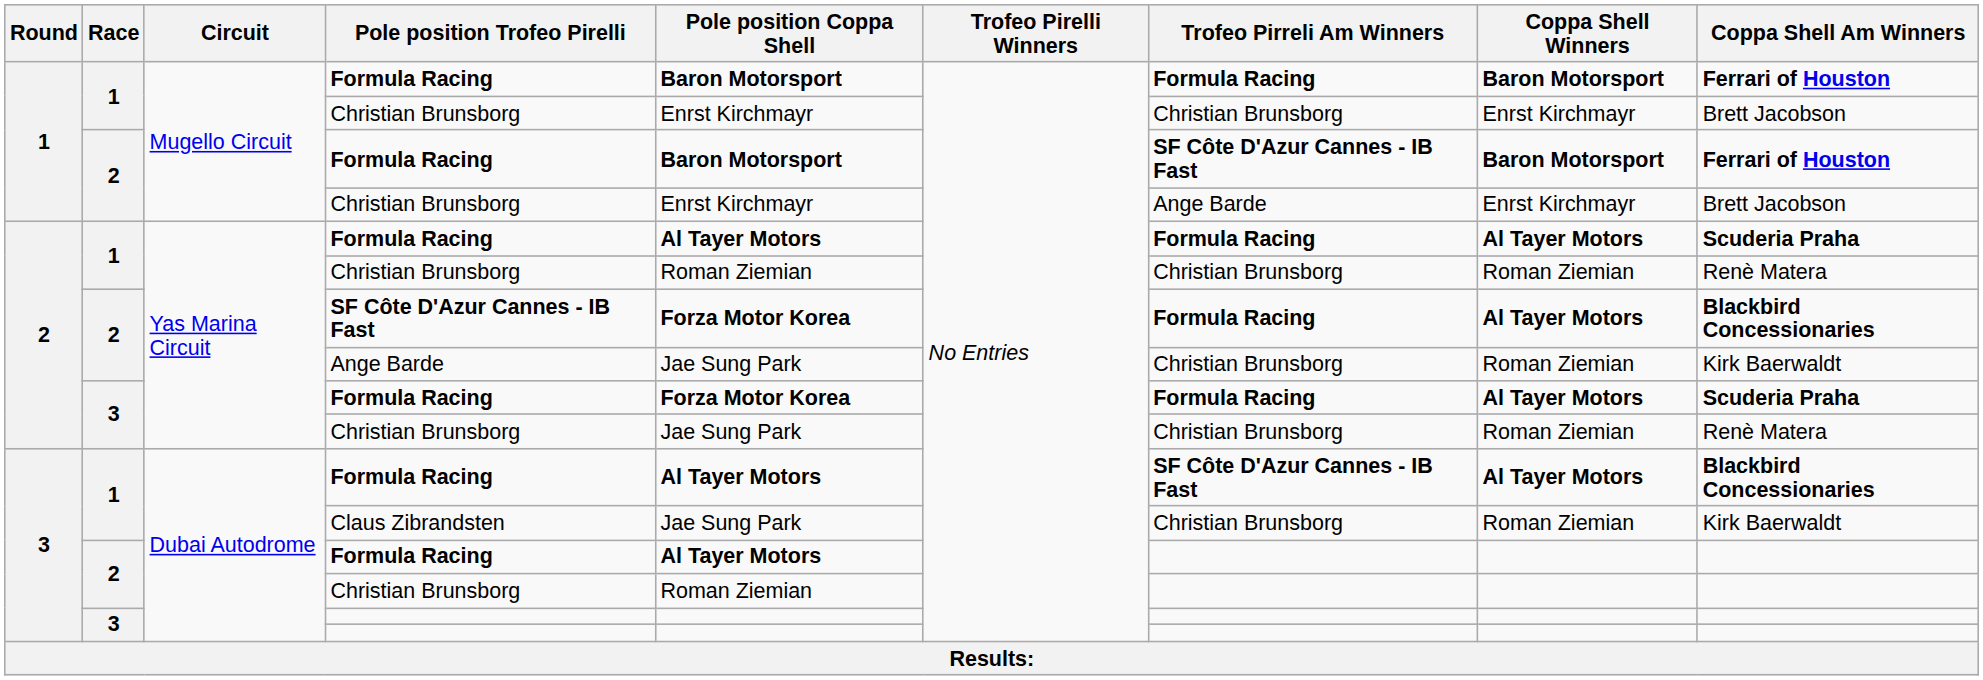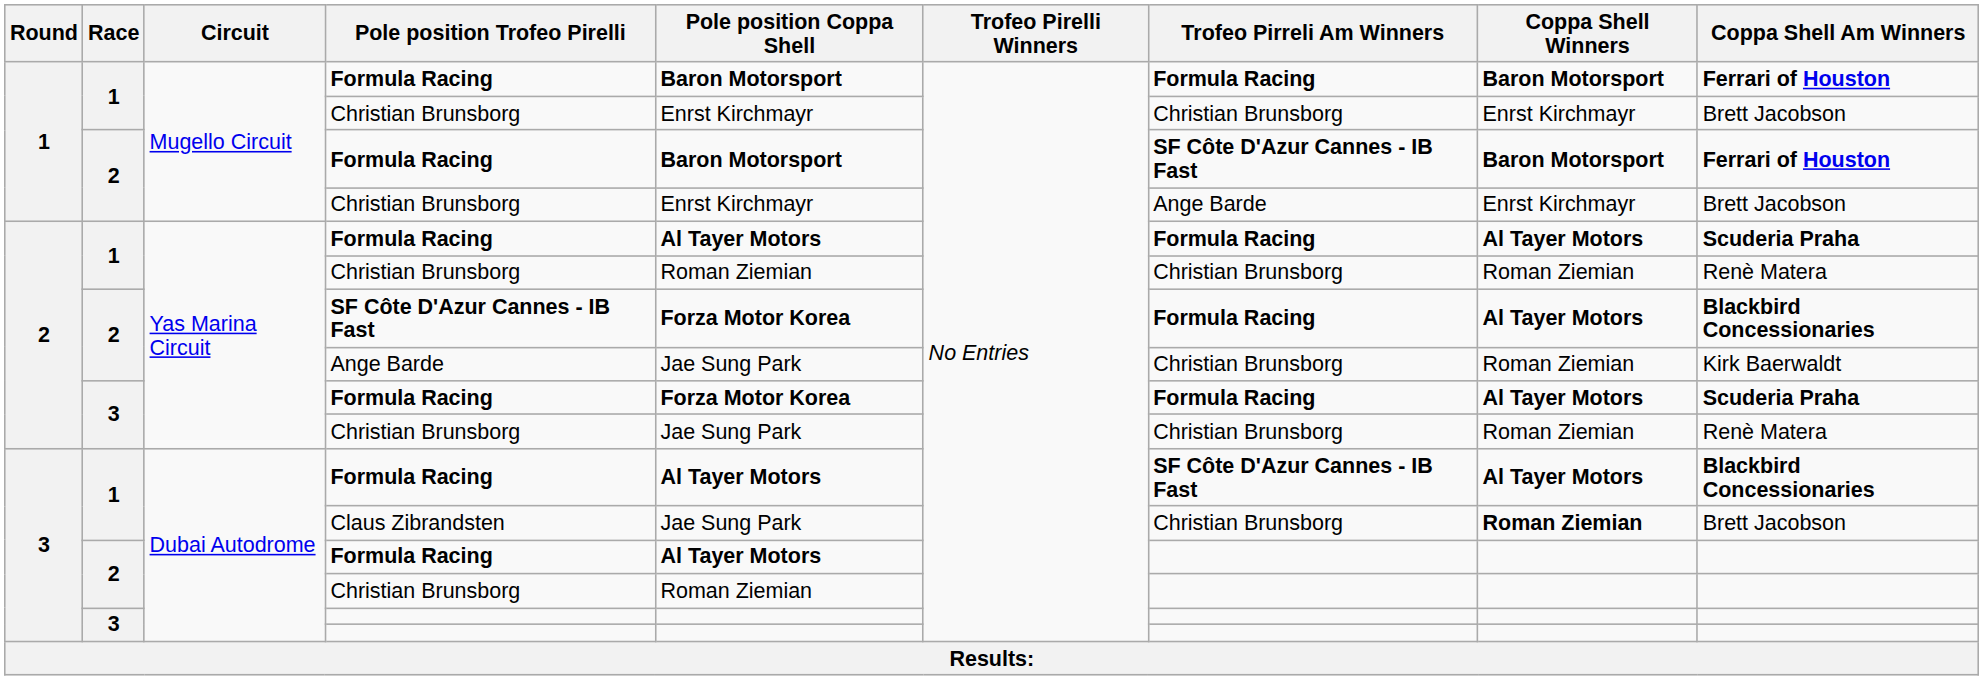 <table class="wikitable" style="font-size: 85%;">
 <tr>
 <th>Round</th>
 <th>Race</th>
 <th>Circuit</th>
 <th>Pole position Trofeo Pirelli</th>
 <th>Pole position Coppa Shell</th>
 <th>Trofeo Pirelli Winners</th>
 <th>Trofeo Pirreli Am Winners</th>
 <th>Coppa Shell Winners</th>
 <th>Coppa Shell Am Winners</th>
 </tr>
 <tr>
 <th rowspan=4>1</th>
 <th rowspan=2>1</th>
 <td rowspan=4> <a href='#'>Mugello Circuit</a></td>
 <td> <strong>Formula Racing</strong></td>
 <td> <strong>Baron Motorsport</strong></td>
 <td rowspan=16><em>No Entries</em></td>
 <td> <strong>Formula Racing</strong></td>
 <td> <strong>Baron Motorsport</strong></td>
 <td> <strong>Ferrari of <a href='#'>Houston</a></strong></td>
 </tr>
 <tr>
 <td> Christian Brunsborg</td>
 <td> Enrst Kirchmayr</td>
 <td> Christian Brunsborg</td>
 <td> Enrst Kirchmayr</td>
 <td> Brett Jacobson</td>
 </tr>
 <tr>
 <th rowspan=2>2</th>
 <td> <strong>Formula Racing</strong></td>
 <td> <strong>Baron Motorsport</strong></td>
 <td> <strong>SF Côte D'Azur Cannes - IB Fast</strong></td>
 <td> <strong>Baron Motorsport</strong></td>
 <td> <strong>Ferrari of <a href='#'>Houston</a></strong></td>
 </tr>
 <tr>
 <td> Christian Brunsborg</td>
 <td> Enrst Kirchmayr</td>
 <td> Ange Barde</td>
 <td> Enrst Kirchmayr</td>
 <td> Brett Jacobson</td>
 </tr>
 <tr>
 <th rowspan=6>2</th>
 <th rowspan=2>1</th>
 <td rowspan=6> <a href='#'>Yas Marina Circuit</a></td>
 <td> <strong>Formula Racing</strong></td>
 <td> <strong>Al Tayer Motors</strong></td>
 <td> <strong>Formula Racing</strong></td>
 <td> <strong>Al Tayer Motors</strong></td>
 <td> <strong>Scuderia Praha</strong></td>
 </tr>
 <tr>
 <td> Christian Brunsborg</td>
 <td> Roman Ziemian</td>
 <td> Christian Brunsborg</td>
 <td> Roman Ziemian</td>
 <td> Renè Matera</td>
 </tr>
 <tr>
 <th rowspan=2>2</th>
 <td> <strong>SF Côte D'Azur Cannes - IB Fast</strong></td>
 <td> <strong>Forza Motor Korea</strong></td>
 <td> <strong>Formula Racing</strong></td>
 <td> <strong>Al Tayer Motors</strong></td>
 <td> <strong>Blackbird Concessionaries</strong></td>
 </tr>
 <tr>
 <td> Ange Barde</td>
 <td> Jae Sung Park</td>
 <td> Christian Brunsborg</td>
 <td> Roman Ziemian</td>
 <td> Kirk Baerwaldt</td>
 </tr>
 <tr>
 <th rowspan=2>3</th>
 <td> <strong>Formula Racing</strong></td>
 <td> <strong>Forza Motor Korea</strong></td>
 <td> <strong>Formula Racing</strong></td>
 <td> <strong>Al Tayer Motors</strong></td>
 <td> <strong>Scuderia Praha</strong></td>
 </tr>
 <tr>
 <td> Christian Brunsborg</td>
 <td> Jae Sung Park</td>
 <td> Christian Brunsborg</td>
 <td> Roman Ziemian</td>
 <td> Renè Matera</td>
 </tr>
 <tr>
 <th rowspan=6>3</th>
 <th rowspan=2>1</th>
 <td rowspan=6> <a href='#'>Dubai Autodrome</a></td>
 <td> <strong>Formula Racing</strong></td>
 <td> <strong>Al Tayer Motors</strong></td>
 <td> <strong>SF Côte D'Azur Cannes - IB Fast</strong></td>
 <td> <strong>Al Tayer Motors</strong></td>
 <td> <strong>Blackbird Concessionaries</strong></td>
 </tr>
 <tr>
 <td> Claus Zibrandsten</td>
 <td> Jae Sung Park</td>
 <td> Christian Brunsborg</td>
-<td> Roman Ziemian</td>
-<td> Kirk Baerwaldt</td>
+<td><strong> Roman Ziemian</strong></td>
+<td> Brett Jacobson</td>
 </tr>
 <tr>
 <th rowspan=2>2</th>
 <td> <strong>Formula Racing</strong></td>
 <td> <strong>Al Tayer Motors</strong></td>
 <td></td>
 <td></td>
 <td></td>
 </tr>
 <tr>
 <td> Christian Brunsborg</td>
 <td> Roman Ziemian</td>
 <td></td>
 <td></td>
 <td></td>
 </tr>
 <tr>
 <th rowspan=2>3</th>
 <td></td>
 <td></td>
 <td></td>
 <td></td>
 <td></td>
 </tr>
 <tr>
 <td></td>
 <td></td>
 <td></td>
 <td></td>
 <td></td>
 </tr>
 <tr>
 <th colspan=9>Results:</th>
 </tr>
 </table>
